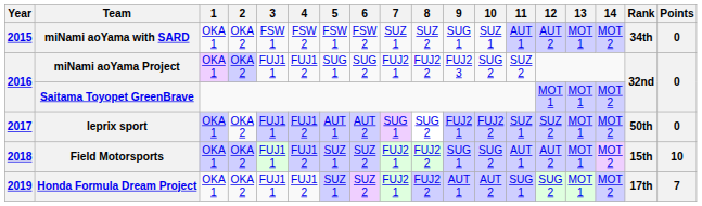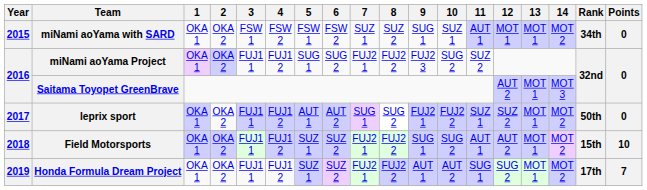 <table class="wikitable" style="text-align:center; font-size:90%">
 <tr>
 <th>Year</th>
 <th>Team</th>
 <th>1</th>
 <th>2</th>
 <th>3</th>
 <th>4</th>
 <th>5</th>
 <th>6</th>
 <th>7</th>
 <th>8</th>
 <th>9</th>
 <th>10</th>
 <th>11</th>
 <th>12</th>
 <th>13</th>
 <th>14</th>
 <th>Rank</th>
 <th>Points</th>
 </tr>
 <tr>
 <th><a href='#'>2015</a></th>
 <th>miNami aoYama with <a href='#'>SARD</a></th>
 <td><a href='#'>OKA<br>1</a></td>
 <td><a href='#'>OKA<br>2</a></td>
 <td><a href='#'>FSW<br>1</a></td>
 <td><a href='#'>FSW<br> 2</a></td>
 <td><a href='#'>FSW<br>1</a></td>
 <td><a href='#'>FSW<br>2</a></td>
 <td><a href='#'>SUZ<br>1</a></td>
 <td><a href='#'>SUZ<br>2</a></td>
 <td><a href='#'>SUG<br>1</a></td>
 <td><a href='#'>SUZ<br>1</a></td>
 <td style="background:#CFCFFF"><a href='#'>AUT<br>1</a><br></td>
-<td style="background:#CFCFFF"><a href='#'>AUT<br>2</a><br></td>
+<td style="background:#CFCFFF;"><a href='#'>MOT<br>1</a><br></td>
 <td style="background:#CFCFFF"><a href='#'>MOT<br>1</a><br></td>
 <td style="background:#CFCFFF"><a href='#'>MOT<br>2</a><br></td>
 <th>34th</th>
 <th>0</th>
 </tr>
 <tr>
 <th rowspan="2"><a href='#'>2016</a></th>
 <th nowrap>miNami aoYama Project</th>
 <td style="background:#EFCFFF;"><a href='#'>OKA<br>1</a><br></td>
 <td style="background:#CFCFFF;"><a href='#'>OKA<br>2</a><br></td>
 <td style="background:#;"><a href='#'>FUJ1<br>1</a></td>
 <td style="background:#;"><a href='#'>FUJ1<br>2</a></td>
 <td style="background:#;"><a href='#'>SUG<br>1</a></td>
 <td style="background:#;"><a href='#'>SUG<br>2</a></td>
 <td style="background:#;"><a href='#'>FUJ2<br>1</a></td>
 <td style="background:#;"><a href='#'>FUJ2<br>2</a></td>
 <td style="background:#;"><a href='#'>FUJ2<br>3</a></td>
 <td><a href='#'>SUG<br>2</a></td>
 <td><a href='#'>SUZ<br>2</a></td>
 <td colspan="3"></td>
 <th rowspan="2">32nd</th>
 <th rowspan="2">0</th>
 </tr>
 <tr>
 <th><a href='#'>Saitama Toyopet GreenBrave</a></th>
 <td colspan="11"></td>
+<td style="background:#CFCFFF"><a href='#'>AUT<br>2</a><br></td>
 <td style="background:#CFCFFF;"><a href='#'>MOT<br>1</a><br></td>
-<td style="background:#CFCFFF;"><a href='#'>MOT<br>1</a><br></td>
-<td style="background:#CFCFFF"><a href='#'>MOT<br>2</a><br></td>
+<td style="background:#CFCFFF;"><a href='#'>MOT<br>3</a><br></td>
 </tr>
 <tr>
 <th><a href='#'>2017</a></th>
 <th nowrap>leprix sport</th>
 <td style="background:#CFCFFF;"><a href='#'>OKA<br>1</a><br></td>
 <td style="background:#;"><a href='#'>OKA<br>2</a><br></td>
 <td style="background:#CFCFFF;"><a href='#'>FUJ1<br>1</a><br></td>
 <td style="background:#CFCFFF;"><a href='#'>FUJ1<br>2</a><br></td>
 <td style="background:#CFCFFF;"><a href='#'>AUT<br>1</a><br></td>
 <td style="background:#CFCFFF;"><a href='#'>AUT<br>2</a><br></td>
 <td style="background:#EFCFFF;"><a href='#'>SUG<br>1</a><br></td>
 <td style="background:#FFFFFF;"><a href='#'>SUG<br>2</a><br></td>
 <td style="background:#CFCFFF;"><a href='#'>FUJ2<br>1</a><br></td>
 <td style="background:#CFCFFF;"><a href='#'>FUJ2<br>2</a><br></td>
 <td style="background:#CFCFFF;"><a href='#'>SUZ<br>1</a><br></td>
 <td style="background:#CFCFFF;"><a href='#'>SUZ<br>2</a><br></td>
 <td style="background:#CFCFFF;"><a href='#'>MOT<br>1</a><br></td>
 <td style="background:#CFCFFF;"><a href='#'>MOT<br>2</a><br></td>
 <th>50th</th>
 <th>0</th>
 </tr>
 <tr>
 <th><a href='#'>2018</a></th>
 <th>Field Motorsports</th>
 <td style="background:#CFCFFF;"><a href='#'>OKA<br>1</a><br></td>
 <td style="background:#CFCFFF;"><a href='#'>OKA<br>2</a><br></td>
 <td style="background:#DFFFDF;"><a href='#'>FUJ1<br>1</a><br></td>
 <td style="background:#CFCFFF;"><a href='#'>FUJ1<br>2</a><br></td>
 <td style="background:#CFCFFF;"><a href='#'>SUZ<br>1</a><br></td>
 <td style="background:#CFCFFF;"><a href='#'>SUZ<br>2</a><br></td>
 <td style="background:#DFFFDF;"><a href='#'>FUJ2<br>1</a><br></td>
 <td style="background:#DFFFDF;"><a href='#'>FUJ2<br>2</a><br></td>
 <td style="background:#CFCFFF;"><a href='#'>SUG<br>1</a><br></td>
 <td style="background:#CFCFFF;"><a href='#'>SUG<br>2</a><br></td>
 <td style="background:#CFCFFF;"><a href='#'>AUT<br>1</a><br></td>
 <td style="background:#CFCFFF;"><a href='#'>AUT<br>2</a><br></td>
 <td style="background:#CFCFFF;"><a href='#'>MOT<br>1</a><br></td>
 <td style="background:#EFCFFF;"><a href='#'>MOT<br>2</a><br></td>
 <th>15th</th>
 <th>10</th>
 </tr>
 <tr>
 <th><a href='#'>2019</a></th>
 <th nowrap><a href='#'>Honda Formula Dream Project</a></th>
 <td><a href='#'>OKA<br>1</a></td>
 <td><a href='#'>OKA<br>2</a></td>
 <td><a href='#'>FUJ1<br>1</a></td>
 <td><a href='#'>FUJ1<br>2</a></td>
 <td style="background:#CFCFFF"><a href='#'>SUZ<br>1</a><br></td>
 <td style="background:#EFCFFF"><a href='#'>SUZ<br>2</a><br></td>
 <td style="background:#DFFFDF;"><a href='#'>FUJ2<br>1</a><br></td>
 <td style="background:#CFCFFF;"><a href='#'>FUJ2<br>2</a><br></td>
 <td style="background:#CFCFFF;"><a href='#'>AUT<br>1</a><br></td>
 <td style="background:#CFCFFF;"><a href='#'>AUT<br>2</a><br></td>
 <td style="background:#CFCFFF;"><a href='#'>SUG<br>1</a><br></td>
 <td style="background:#DFFFDF;"><a href='#'>SUG<br>2</a><br></td>
 <td style="background:#DFFFDF;"><a href='#'>MOT<br>1</a><br></td>
 <td style="background:#CFCFFF;"><a href='#'>MOT<br>2</a><br></td>
 <th>17th</th>
 <th>7</th>
 </tr>
 </table>
